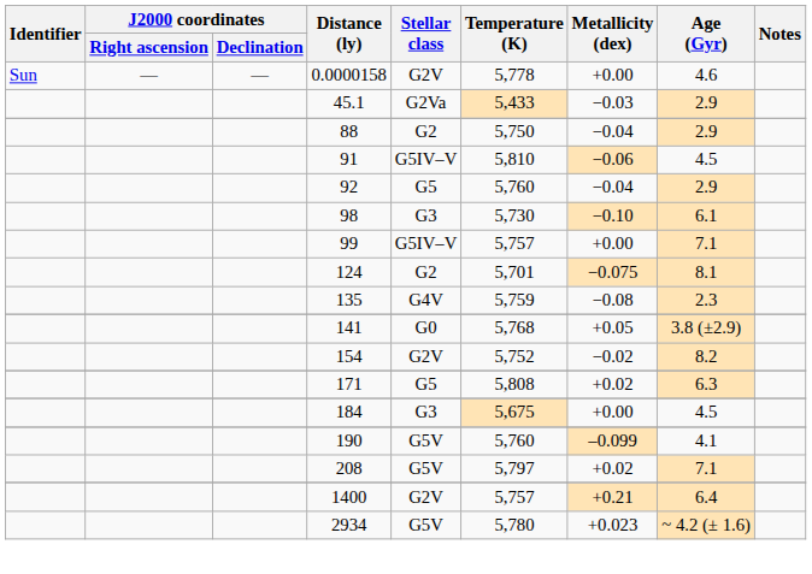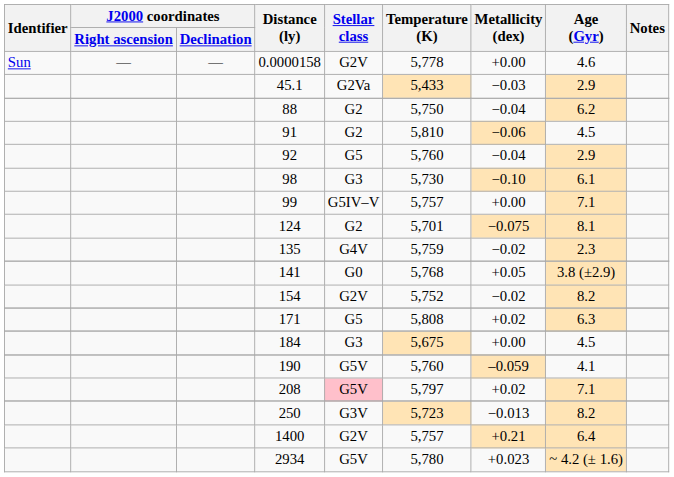 <table class="wikitable sortable mw-collapsible" style="text-align: center; white-space: nowrap;">
 <tr>
 <th rowspan="2">Identifier</th>
 <th colspan="2"><a href='#'>J2000</a> coordinates</th>
 <th rowspan="2">Distance<br>(ly)</th>
 <th rowspan="2"><a href='#'>Stellar<br>class</a></th>
 <th rowspan="2">Temperature<br>(K)</th>
 <th rowspan="2">Metallicity<br>(dex)</th>
 <th rowspan="2">Age<br>(<a href='#'>Gyr</a>)</th>
 <th rowspan="2">Notes</th>
 </tr>
 <tr>
 <th><a href='#'>Right ascension</a></th>
 <th><a href='#'>Declination</a></th>
 </tr>
 <tr>
 <td style="text-align:left;"><a href='#'>Sun</a></td>
 <td>—</td>
 <td>—</td>
 <td>0.0000158</td>
 <td>G2V</td>
 <td>5,778</td>
 <td>+0.00</td>
 <td>4.6</td>
 <td></td>
 </tr>
 <tr>
 <td style="text-align:left;"></td>
 <td></td>
 <td></td>
 <td>45.1</td>
 <td>G2Va</td>
 <td style="background-color:Moccasin;">5,433</td>
 <td>−0.03</td>
 <td style="background-color:Moccasin;">2.9</td>
 <td></td>
 </tr>
 <tr>
 </tr>
 <tr>
 </tr>
 <tr>
 </tr>
 <tr>
 <td style="text-align:left;"></td>
 <td></td>
 <td></td>
 <td>88</td>
 <td>G2</td>
 <td>5,750</td>
 <td>−0.04</td>
-<td style="background-color:Moccasin;">2.9</td>
+<td style="background-color:Moccasin;">6.2</td>
 <td></td>
 </tr>
 <tr>
 <td style="text-align:left;"></td>
 <td></td>
 <td></td>
 <td>91</td>
-<td>G5IV–V</td>
+<td>G2</td>
 <td>5,810</td>
 <td style="background-color:Moccasin;">−0.06</td>
 <td>4.5</td>
 <td></td>
 </tr>
 <tr>
 <td style="text-align:left;"></td>
 <td></td>
 <td></td>
 <td>92</td>
 <td>G5</td>
 <td>5,760</td>
 <td>−0.04</td>
 <td style="background-color:Moccasin;">2.9</td>
 <td></td>
 </tr>
 <tr>
 <td style="text-align:left;"></td>
 <td></td>
 <td></td>
 <td>98</td>
 <td>G3</td>
 <td>5,730</td>
 <td style="background-color:Moccasin;">−0.10</td>
 <td style="background-color:Moccasin;">6.1</td>
 <td></td>
 </tr>
 <tr>
 <td style="text-align:left;"></td>
 <td></td>
 <td></td>
 <td>99</td>
 <td>G5IV–V</td>
 <td>5,757</td>
 <td>+0.00</td>
 <td style="background-color:Moccasin;">7.1</td>
 <td></td>
 </tr>
 <tr>
 <td style="text-align:left;"></td>
 <td></td>
 <td></td>
 <td>124</td>
 <td>G2</td>
 <td>5,701</td>
 <td style="background-color:Moccasin;">−0.075</td>
 <td style="background-color:Moccasin;">8.1</td>
 <td></td>
 </tr>
 <tr>
 <td style="text-align:left;"></td>
 <td></td>
 <td></td>
 <td>135</td>
 <td>G4V</td>
 <td>5,759</td>
-<td>−0.08</td>
+<td>−0.02</td>
 <td style="background-color:Moccasin;">2.3</td>
 <td></td>
 </tr>
 <tr>
 </tr>
 <tr>
 <td style="text-align:left;"></td>
 <td></td>
 <td></td>
 <td>141</td>
 <td>G0</td>
 <td>5,768</td>
 <td>+0.05</td>
 <td style="background-color:Moccasin;">3.8 (±2.9)</td>
 <td></td>
 </tr>
 <tr>
 <td style="text-align:left;"></td>
 <td></td>
 <td></td>
 <td>154</td>
 <td>G2V</td>
 <td>5,752</td>
 <td>−0.02</td>
 <td style="background-color:Moccasin;">8.2</td>
 <td></td>
 </tr>
 <tr>
 </tr>
 <tr>
 <td style="text-align:left;"></td>
 <td></td>
 <td></td>
 <td>171</td>
 <td>G5</td>
 <td>5,808</td>
 <td>+0.02</td>
 <td style="background-color:Moccasin;">6.3</td>
 <td></td>
 </tr>
 <tr>
 </tr>
 <tr>
 <td style="text-align:left;"></td>
 <td></td>
 <td></td>
 <td>184</td>
 <td>G3</td>
 <td style="background-color:Moccasin;">5,675</td>
 <td>+0.00</td>
 <td>4.5</td>
 <td></td>
 </tr>
 <tr>
 </tr>
 <tr>
 <td style="text-align:left;"></td>
 <td></td>
 <td></td>
 <td>190</td>
 <td>G5V</td>
 <td>5,760</td>
-<td style="background-color:Moccasin;">–0.099</td>
+<td style="background-color:Moccasin;">–0.059</td>
 <td>4.1</td>
 <td></td>
 </tr>
 <tr>
 <td style="text-align:left;"></td>
 <td></td>
 <td></td>
 <td>208</td>
-<td>G5V</td>
+<td style="background: pink;">G5V</td>
 <td>5,797</td>
 <td>+0.02</td>
 <td style="background-color:Moccasin;">7.1</td>
 <td></td>
 </tr>
 <tr>
+</tr>
+<tr>
+<td style="text-align:left;"></td>
+<td></td>
+<td></td>
+<td>250</td>
+<td>G3V</td>
+<td style="background-color:Moccasin;">5,723</td>
+<td>−0.013</td>
+<td style="background-color:Moccasin;">8.2</td>
+<td></td>
 </tr>
 <tr>
 <td style="text-align:left;"></td>
 <td></td>
 <td></td>
 <td>1400</td>
 <td>G2V</td>
 <td>5,757</td>
 <td style="background-color:Moccasin;">+0.21</td>
 <td style="background-color:Moccasin;">6.4</td>
 <td></td>
 </tr>
 <tr>
 <td style="text-align:left;"></td>
 <td></td>
 <td></td>
 <td>2934</td>
 <td>G5V</td>
 <td>5,780</td>
 <td>+0.023</td>
 <td style="background-color:Moccasin;">~ 4.2 (± 1.6)</td>
 <td></td>
 </tr>
 </table>
